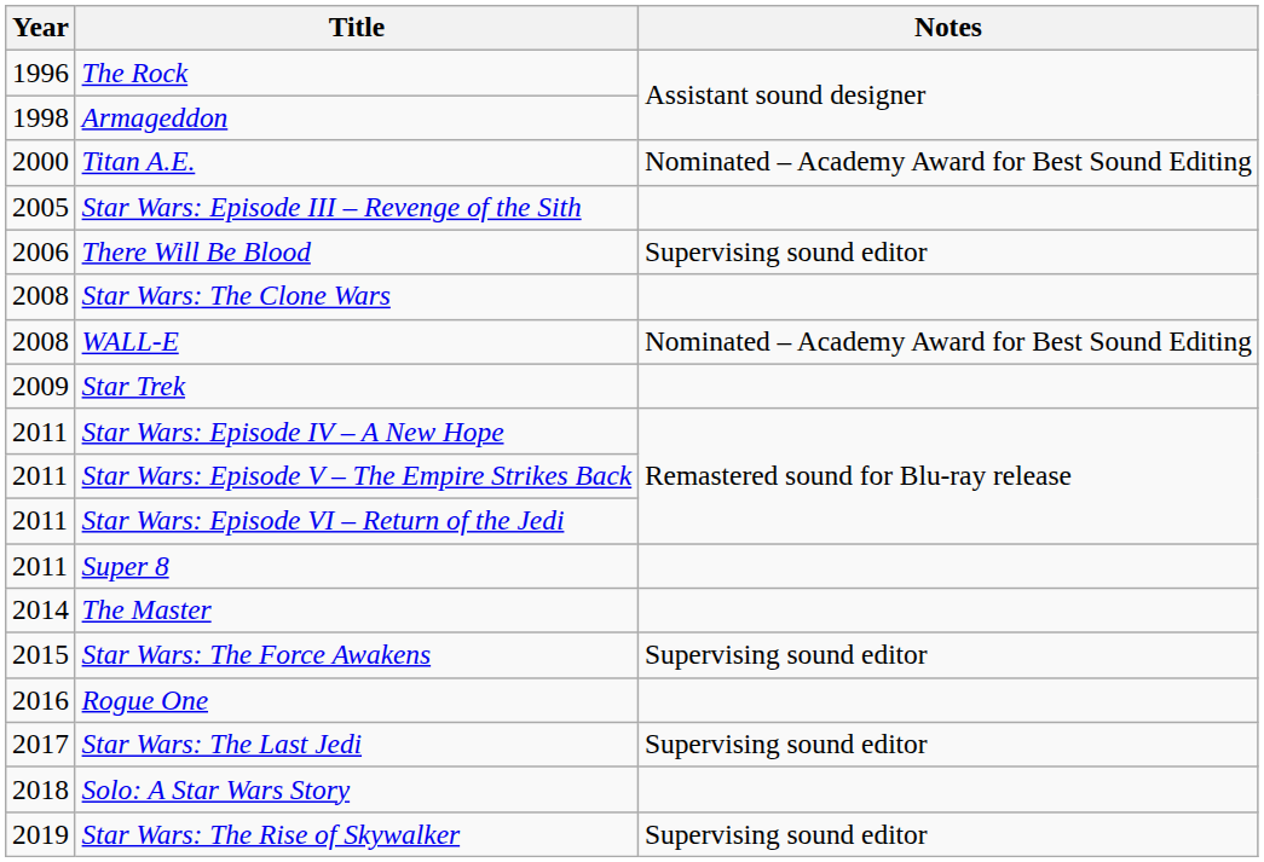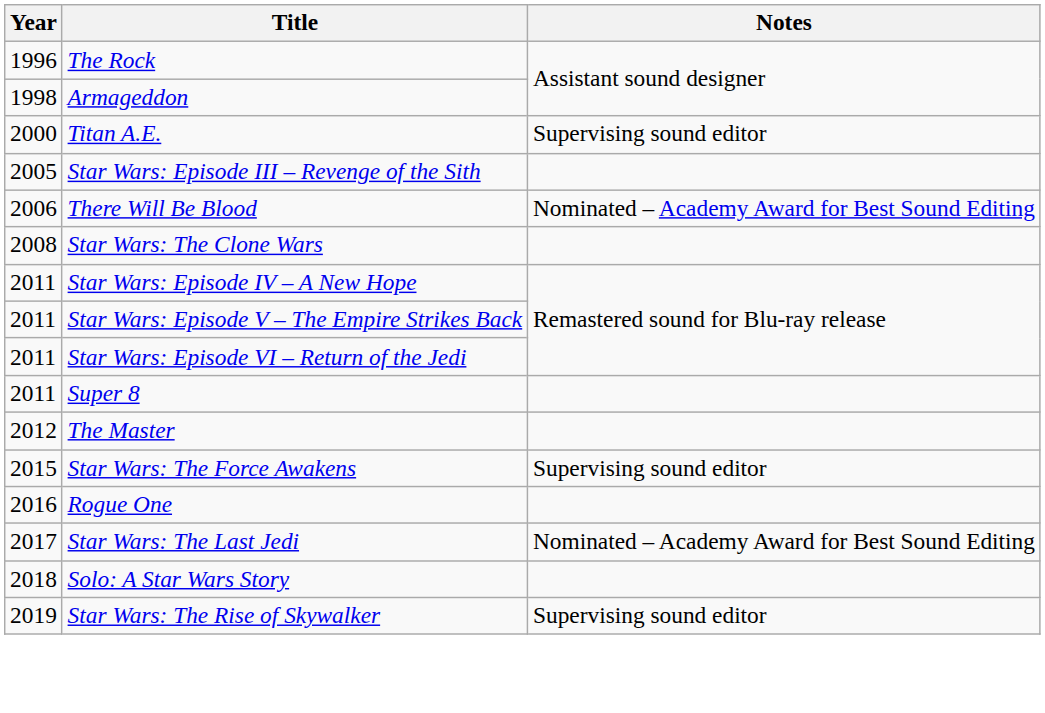 <table class = "wikitable sortable">
 <tr>
 <th>Year</th>
 <th>Title</th>
 <th>Notes</th>
 </tr>
 <tr>
 <td>1996</td>
 <td><em><a href='#'>The Rock</a></em></td>
 <td rowspan="2">Assistant sound designer</td>
 </tr>
 <tr>
 <td>1998</td>
 <td><em><a href='#'>Armageddon</a></em></td>
 </tr>
 <tr>
 <td>2000</td>
 <td><em><a href='#'>Titan A.E.</a></em></td>
-<td>Nominated – Academy Award for Best Sound Editing</td>
+<td>Supervising sound editor</td>
 </tr>
 <tr>
 <td>2005</td>
 <td><em><a href='#'>Star Wars: Episode III – Revenge of the Sith</a></em></td>
 <td></td>
 </tr>
 <tr>
 <td>2006</td>
 <td><em><a href='#'>There Will Be Blood</a></em></td>
-<td>Supervising sound editor</td>
+<td>Nominated – <a href='#'>Academy Award for Best Sound Editing</a></td>
 </tr>
 <tr>
 <td>2008</td>
 <td><em><a href='#'>Star Wars: The Clone Wars</a></em></td>
-<td></td>
-</tr>
-<tr>
-<td>2008</td>
-<td><em><a href='#'>WALL-E</a></em></td>
-<td>Nominated – Academy Award for Best Sound Editing</td>
-</tr>
-<tr>
-<td>2009</td>
-<td><em><a href='#'>Star Trek</a></em></td>
 <td></td>
 </tr>
 <tr>
 <td>2011</td>
 <td><em><a href='#'>Star Wars: Episode IV – A New Hope</a></em></td>
 <td rowspan="3">Remastered sound for Blu-ray release</td>
 </tr>
 <tr>
 <td>2011</td>
 <td><em><a href='#'>Star Wars: Episode V – The Empire Strikes Back</a></em></td>
 </tr>
 <tr>
 <td>2011</td>
 <td><em><a href='#'>Star Wars: Episode VI – Return of the Jedi</a></em></td>
 </tr>
 <tr>
 <td>2011</td>
 <td><em><a href='#'>Super 8</a></em></td>
 <td></td>
 </tr>
 <tr>
-<td>2014</td>
+<td>2012</td>
 <td><em><a href='#'>The Master</a></em></td>
 <td></td>
 </tr>
 <tr>
 <td>2015</td>
 <td><em><a href='#'>Star Wars: The Force Awakens</a></em></td>
 <td>Supervising sound editor</td>
 </tr>
 <tr>
 <td>2016</td>
 <td><em><a href='#'>Rogue One</a></em></td>
 <td></td>
 </tr>
 <tr>
 <td>2017</td>
 <td><em><a href='#'>Star Wars: The Last Jedi</a></em></td>
-<td>Supervising sound editor</td>
+<td>Nominated – Academy Award for Best Sound Editing</td>
 </tr>
 <tr>
 <td>2018</td>
 <td><em><a href='#'>Solo: A Star Wars Story</a></em></td>
 <td></td>
 </tr>
 <tr>
 <td>2019</td>
 <td><em><a href='#'>Star Wars: The Rise of Skywalker</a></em></td>
 <td>Supervising sound editor</td>
 </tr>
 </table>
